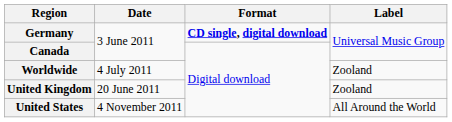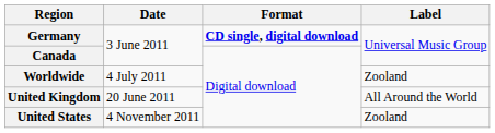 <table class="wikitable plainrowheaders">
 <tr>
 <th scope="col">Region</th>
 <th scope="col">Date</th>
 <th scope="col">Format</th>
 <th scope="col">Label</th>
 </tr>
 <tr>
 <th scope="row">Germany</th>
 <td rowspan="2">3 June 2011</td>
 <td><strong><a href='#'>CD single</a>, <a href='#'>digital download</a></strong></td>
 <td rowspan="2"><a href='#'>Universal Music Group</a></td>
 </tr>
 <tr>
 <th scope="row">Canada</th>
 <td rowspan="4"><a href='#'>Digital download</a></td>
 </tr>
 <tr>
 <th scope="row">Worldwide</th>
 <td>4 July 2011</td>
 <td>Zooland</td>
 </tr>
 <tr>
 <th scope="row">United Kingdom</th>
 <td>20 June 2011</td>
-<td>Zooland</td>
+<td>All Around the World</td>
 </tr>
 <tr>
 <th scope="row">United States</th>
 <td>4 November 2011</td>
-<td>All Around the World</td>
+<td>Zooland</td>
 </tr>
 </table>
